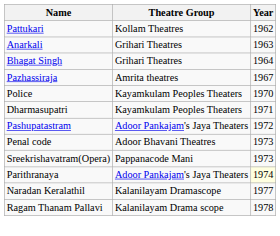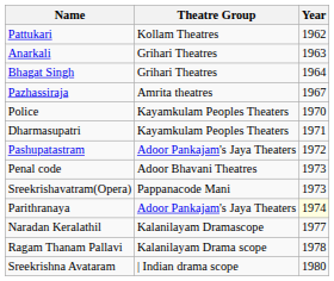 <table class="wikitable">
 <tr>
 <th>Name</th>
 <th>Theatre Group</th>
 <th>Year</th>
 </tr>
 <tr>
 <td style="text-align:left;"><a href='#'>Pattukari</a></td>
 <td>Kollam Theatres</td>
 <td style="text-align:left;">1962</td>
 </tr>
 <tr>
 <td style="text-align:left;"><a href='#'>Anarkali</a></td>
 <td>Grihari Theatres</td>
 <td>1963</td>
 </tr>
 <tr>
 <td style="text-align:left;"><a href='#'>Bhagat Singh</a></td>
 <td>Grihari Theatres</td>
 <td>1964</td>
 </tr>
 <tr>
 <td style="text-align:left;"><a href='#'>Pazhassiraja</a></td>
 <td>Amrita theatres</td>
 <td>1967</td>
 </tr>
 <tr>
 <td style="text-align:left;">Police</td>
 <td>Kayamkulam Peoples Theaters</td>
 <td>1970</td>
 </tr>
 <tr>
 <td style="text-align:left;">Dharmasupatri</td>
 <td>Kayamkulam Peoples Theaters</td>
 <td>1971</td>
 </tr>
 <tr>
 <td style="text-align:left;"><a href='#'>Pashupatastram</a></td>
 <td><a href='#'>Adoor Pankajam</a>'s Jaya Theaters</td>
 <td>1972</td>
 </tr>
 <tr>
 <td style="text-align:left;">Penal code</td>
 <td>Adoor Bhavani Theatres</td>
 <td>1973</td>
 </tr>
 <tr>
 <td style="text-align:left;">Sreekrishavatram(Opera)</td>
 <td>Pappanacode Mani</td>
 <td>1973</td>
 </tr>
 <tr>
 <td style="text-align:left;">Parithranaya</td>
 <td><a href='#'>Adoor Pankajam</a>'s Jaya Theaters</td>
 <td style="background: lightyellow;">1974</td>
 </tr>
 <tr>
 <td style="text-align:left;">Naradan Keralathil</td>
 <td>Kalanilayam Dramascope</td>
 <td>1977</td>
 </tr>
 <tr>
 <td style="text-align:left;">Ragam Thanam Pallavi</td>
 <td>Kalanilayam Drama scope</td>
 <td>1978</td>
 </tr>
+<tr>
+<td style="text-align:left;">Sreekrishna Avataram</td>
+<td>| Indian drama scope</td>
+<td>1980</td>
+</tr>
 </table>
